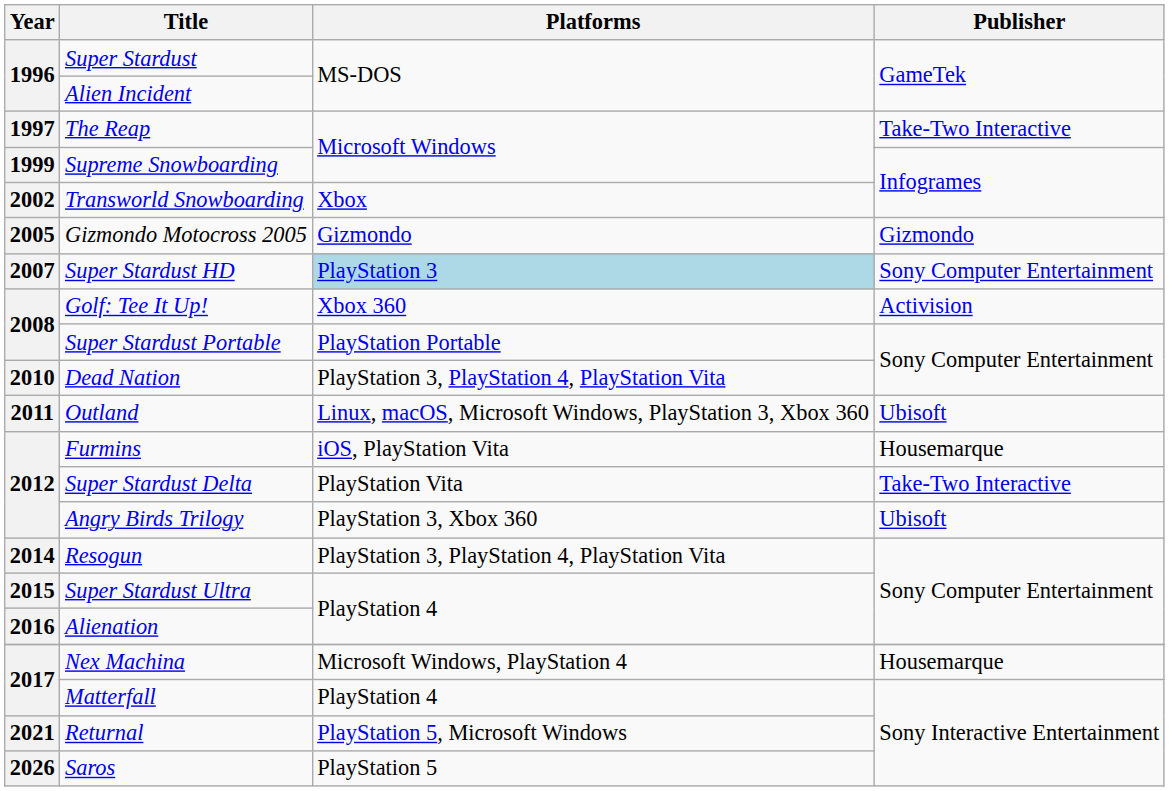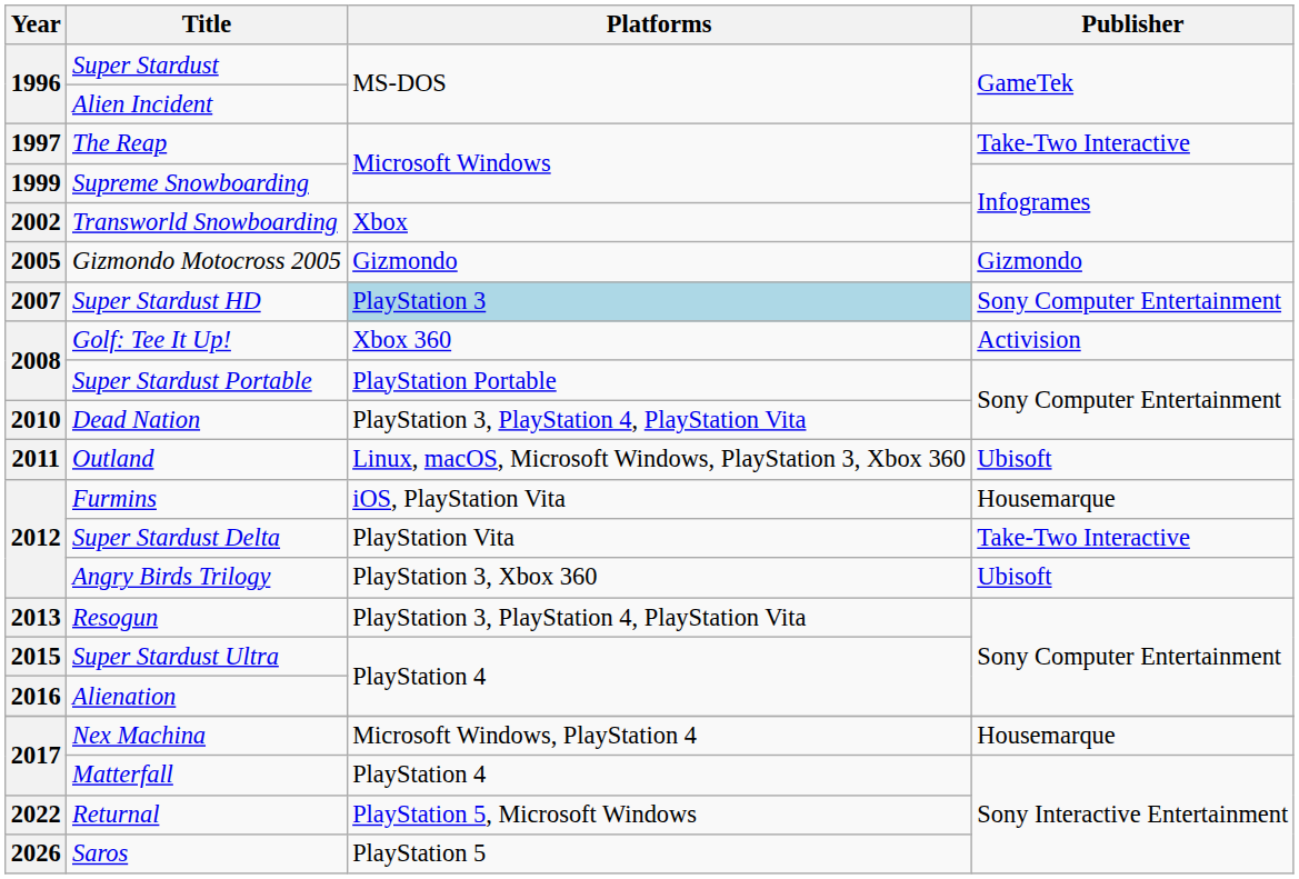 <table class="wikitable sortable plainrowheaders">
 <tr>
 <th scope="col">Year</th>
 <th scope="col">Title</th>
 <th scope="col">Platforms</th>
 <th scope="col">Publisher</th>
 </tr>
 <tr>
 <th scope="row" rowspan="2">1996</th>
 <td><em><a href='#'>Super Stardust</a></em></td>
 <td rowspan="2">MS-DOS</td>
 <td rowspan="2"><a href='#'>GameTek</a></td>
 </tr>
 <tr>
 <td><em><a href='#'>Alien Incident</a></em></td>
 </tr>
 <tr>
 <th scope="row">1997</th>
 <td><em><a href='#'>The Reap</a></em></td>
 <td rowspan="2"><a href='#'>Microsoft Windows</a></td>
 <td><a href='#'>Take-Two Interactive</a></td>
 </tr>
 <tr>
 <th scope="row">1999</th>
 <td><em><a href='#'>Supreme Snowboarding</a></em></td>
 <td rowspan="2"><a href='#'>Infogrames</a></td>
 </tr>
 <tr>
 <th scope="row">2002</th>
 <td><em><a href='#'>Transworld Snowboarding</a></em></td>
 <td><a href='#'>Xbox</a></td>
 </tr>
 <tr>
 <th scope="row">2005</th>
 <td><em>Gizmondo Motocross 2005</em></td>
 <td><a href='#'>Gizmondo</a></td>
 <td><a href='#'>Gizmondo</a></td>
 </tr>
 <tr>
 <th scope="row">2007</th>
 <td><em><a href='#'>Super Stardust HD</a></em></td>
 <td style="background: lightblue;"><a href='#'>PlayStation 3</a></td>
 <td><a href='#'>Sony Computer Entertainment</a></td>
 </tr>
 <tr>
 <th scope="row" rowspan="2">2008</th>
 <td><em><a href='#'>Golf: Tee It Up!</a></em></td>
 <td><a href='#'>Xbox 360</a></td>
 <td><a href='#'>Activision</a></td>
 </tr>
 <tr>
 <td><em><a href='#'>Super Stardust Portable</a></em></td>
 <td><a href='#'>PlayStation Portable</a></td>
 <td rowspan="2">Sony Computer Entertainment</td>
 </tr>
 <tr>
 <th scope="row">2010</th>
 <td><em><a href='#'>Dead Nation</a></em></td>
 <td>PlayStation 3, <a href='#'>PlayStation 4</a>, <a href='#'>PlayStation Vita</a></td>
 </tr>
 <tr>
 <th scope="row">2011</th>
 <td><em><a href='#'>Outland</a></em></td>
 <td><a href='#'>Linux</a>, <a href='#'>macOS</a>, Microsoft Windows, PlayStation 3, Xbox 360</td>
 <td><a href='#'>Ubisoft</a></td>
 </tr>
 <tr>
 <th scope="row" rowspan="3">2012</th>
 <td><em><a href='#'>Furmins</a></em></td>
 <td><a href='#'>iOS</a>, PlayStation Vita</td>
 <td>Housemarque</td>
 </tr>
 <tr>
 <td><em><a href='#'>Super Stardust Delta</a></em></td>
 <td>PlayStation Vita</td>
 <td><a href='#'>Take-Two Interactive</a></td>
 </tr>
 <tr>
 <td><em><a href='#'>Angry Birds Trilogy</a></em></td>
 <td>PlayStation 3, Xbox 360</td>
 <td><a href='#'>Ubisoft</a></td>
 </tr>
 <tr>
-<th scope="row">2014</th>
+<th scope="row">2013</th>
 <td><em><a href='#'>Resogun</a></em></td>
 <td>PlayStation 3, PlayStation 4, PlayStation Vita</td>
 <td rowspan="3">Sony Computer Entertainment</td>
 </tr>
 <tr>
 <th scope="row">2015</th>
 <td><em><a href='#'>Super Stardust Ultra</a></em></td>
 <td rowspan="2">PlayStation 4</td>
 </tr>
 <tr>
 <th scope="row">2016</th>
 <td><em><a href='#'>Alienation</a></em></td>
 </tr>
 <tr>
 </tr>
 <tr>
 <th scope="row" rowspan="2">2017</th>
 <td><em><a href='#'>Nex Machina</a></em></td>
 <td>Microsoft Windows, PlayStation 4</td>
 <td>Housemarque</td>
 </tr>
 <tr>
 <td><em><a href='#'>Matterfall</a></em></td>
 <td>PlayStation 4</td>
 <td rowspan="3">Sony Interactive Entertainment</td>
 </tr>
 <tr>
-<th scope="row">2021</th>
+<th scope="row">2022</th>
 <td><em><a href='#'>Returnal</a></em></td>
 <td><a href='#'>PlayStation 5</a>, Microsoft Windows</td>
 </tr>
 <tr>
 <th scope="row">2026</th>
 <td><em><a href='#'>Saros</a></em></td>
 <td>PlayStation 5</td>
 </tr>
 </table>
